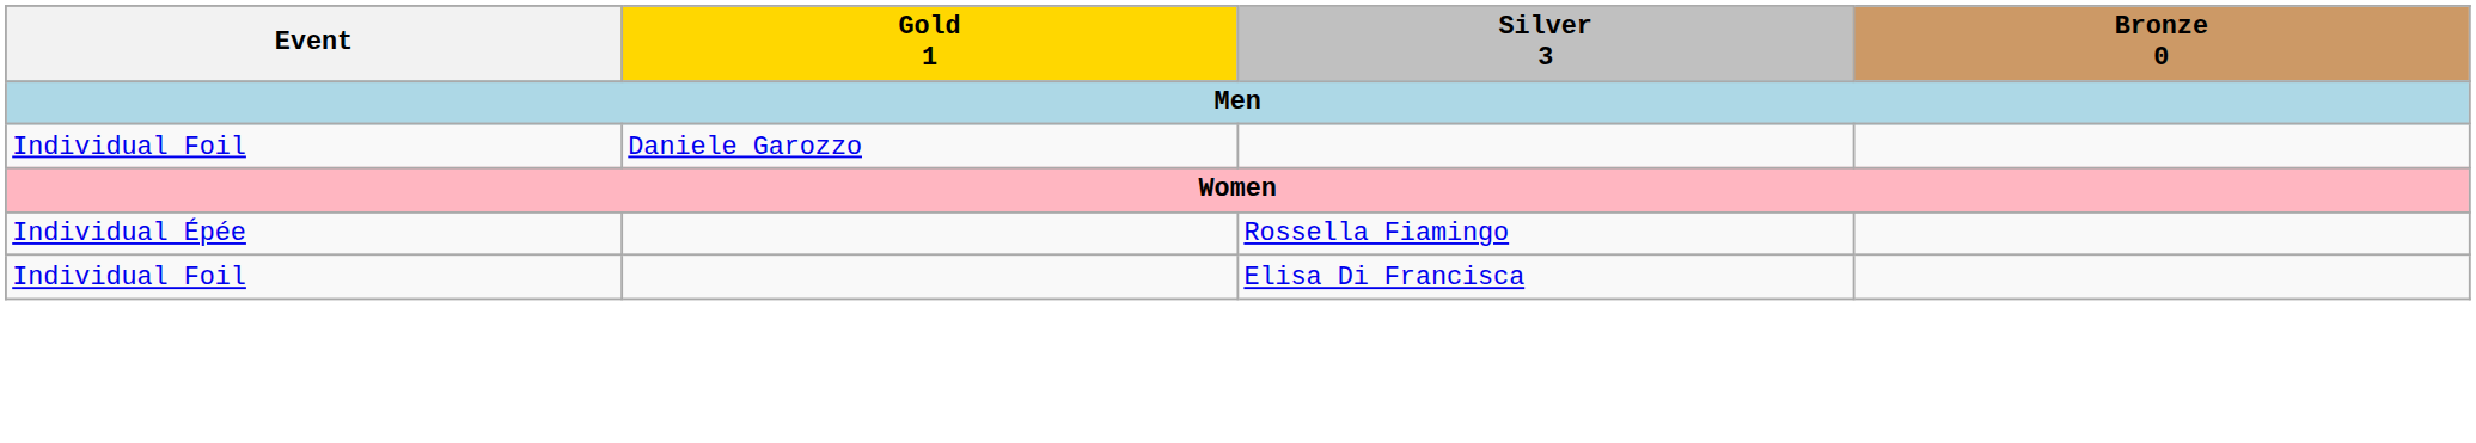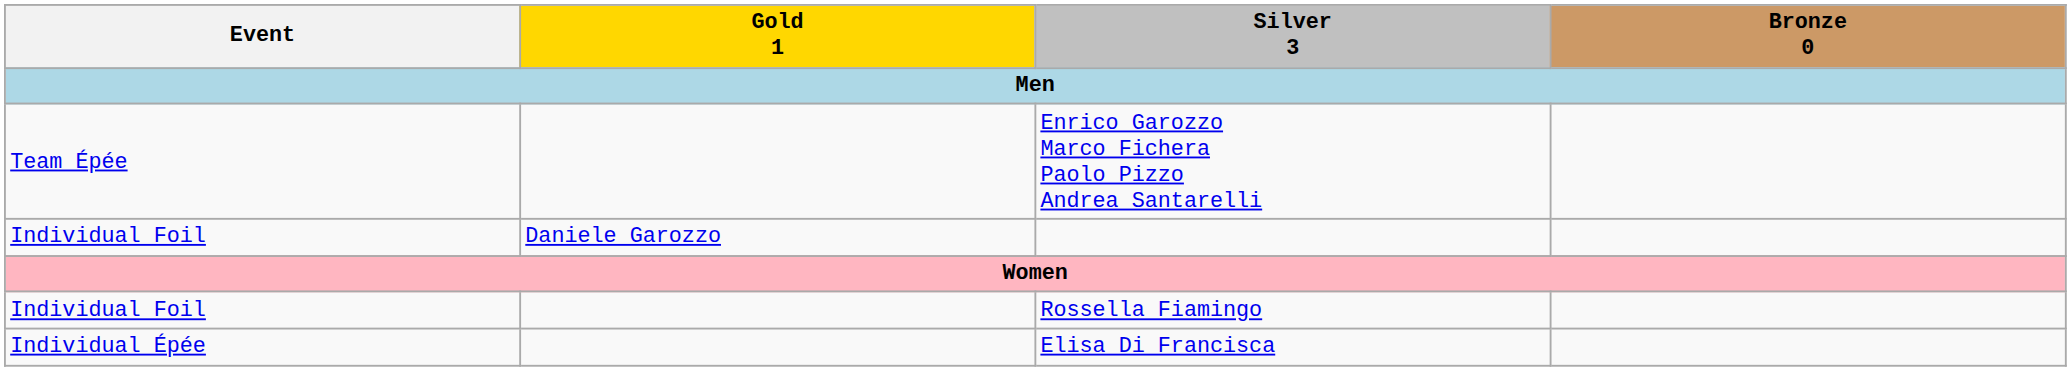 <table class="wikitable" width=70% style="font-size:90%; text-align:left;">
 <tr>
 <th width=25%>Event</th>
 <th width=25% style="background-color:gold">Gold<br>1</th>
 <th width=25% style="background-color:silver">Silver<br>3</th>
 <th width=25% style="background-color:#cc9966">Bronze<br>0</th>
 </tr>
 <tr>
 <td colspan=4 align=center bgcolor=lightblue><strong>Men</strong></td>
 </tr>
 <tr>
+<td><a href='#'>Team Épée</a></td>
+<td></td>
+<td><a href='#'>Enrico Garozzo</a><br><a href='#'>Marco Fichera</a><br><a href='#'>Paolo Pizzo</a><br><a href='#'>Andrea Santarelli</a></td>
+<td></td>
+</tr>
+<tr>
 <td><a href='#'>Individual Foil</a></td>
 <td><a href='#'>Daniele Garozzo</a></td>
 <td></td>
 <td></td>
 </tr>
 <tr>
 <td colspan=4 align=center bgcolor=lightpink><strong>Women</strong></td>
 </tr>
 <tr>
-<td><a href='#'>Individual Épée</a></td>
+<td><a href='#'>Individual Foil</a></td>
 <td></td>
 <td><a href='#'>Rossella Fiamingo</a></td>
 <td></td>
 </tr>
 <tr>
-<td><a href='#'>Individual Foil</a></td>
+<td><a href='#'>Individual Épée</a></td>
 <td></td>
 <td><a href='#'>Elisa Di Francisca</a></td>
 <td></td>
 </tr>
 </table>
